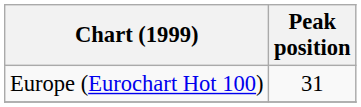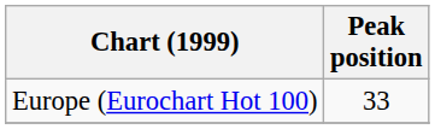 <table class="wikitable sortable">
 <tr>
 <th>Chart (1999)</th>
 <th>Peak<br>position</th>
 </tr>
 <tr>
 <td>Europe (<a href='#'>Eurochart Hot 100</a>)</td>
-<td align="center">31</td>
+<td align="center">33</td>
 </tr>
 <tr>
 </tr>
 <tr>
 </tr>
 <tr>
 </tr>
 </table>
